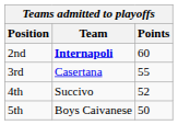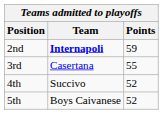 <table class="wikitable">
 <tr>
 <th colspan="3"><em>Teams admitted to playoffs</em></th>
 </tr>
 <tr>
 <th>Position</th>
 <th>Team</th>
 <th>Points</th>
 </tr>
 <tr>
 <td>2nd</td>
 <td><strong><a href='#'>Internapoli</a></strong></td>
-<td>60</td>
+<td>59</td>
 </tr>
 <tr>
 <td>3rd</td>
 <td><a href='#'>Casertana</a></td>
 <td>55</td>
 </tr>
 <tr>
 <td>4th</td>
 <td>Succivo</td>
 <td>52</td>
 </tr>
 <tr>
 <td>5th</td>
 <td>Boys Caivanese</td>
-<td>50</td>
+<td>52</td>
 </tr>
 </table>
